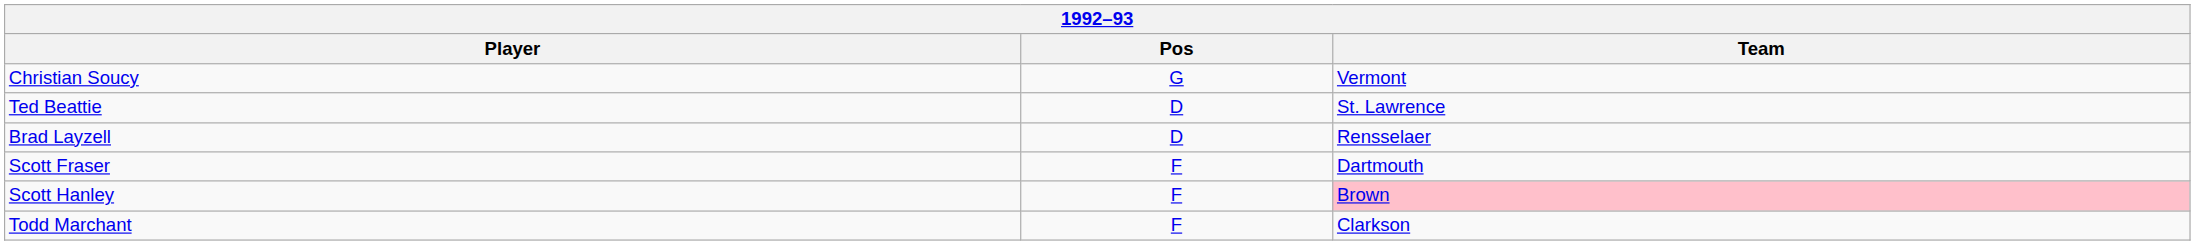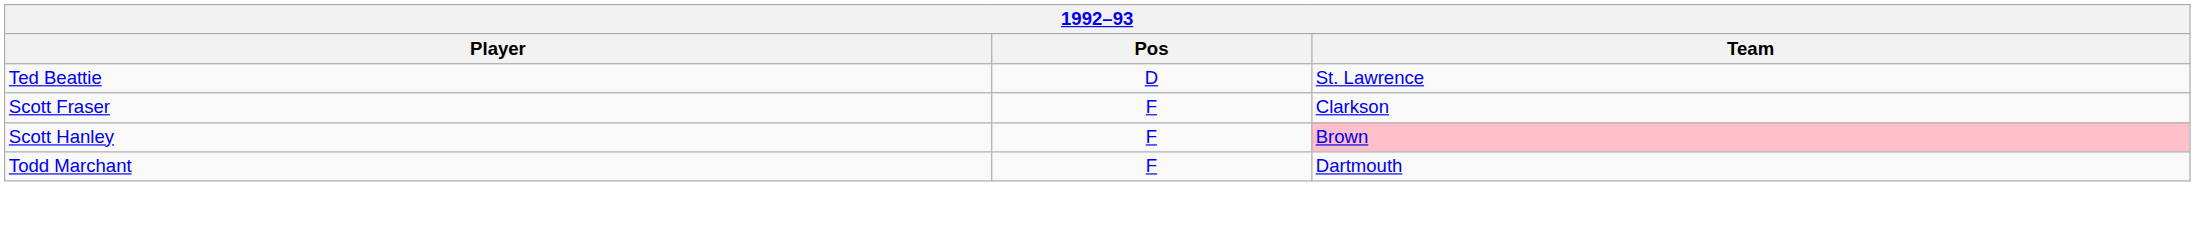 <table class="wikitable" width=95%>
 <tr>
 <th colspan=3><a href='#'>1992–93</a></th>
 </tr>
 <tr>
 <th>Player</th>
 <th>Pos</th>
 <th>Team</th>
 </tr>
 <tr>
-<td><a href='#'>Christian Soucy</a></td>
-<td align=center><a href='#'>G</a></td>
-<td><a href='#'>Vermont</a></td>
-</tr>
-<tr>
 <td><a href='#'>Ted Beattie</a></td>
 <td align=center><a href='#'>D</a></td>
 <td><a href='#'>St. Lawrence</a></td>
 </tr>
 <tr>
-<td><a href='#'>Brad Layzell</a></td>
-<td align=center><a href='#'>D</a></td>
-<td><a href='#'>Rensselaer</a></td>
-</tr>
-<tr>
 <td><a href='#'>Scott Fraser</a></td>
 <td align=center><a href='#'>F</a></td>
-<td><a href='#'>Dartmouth</a></td>
+<td><a href='#'>Clarkson</a></td>
 </tr>
 <tr>
 <td><a href='#'>Scott Hanley</a></td>
 <td align=center><a href='#'>F</a></td>
 <td style="background: pink;"><a href='#'>Brown</a></td>
 </tr>
 <tr>
 <td><a href='#'>Todd Marchant</a></td>
 <td align=center><a href='#'>F</a></td>
-<td><a href='#'>Clarkson</a></td>
+<td><a href='#'>Dartmouth</a></td>
 </tr>
 </table>
